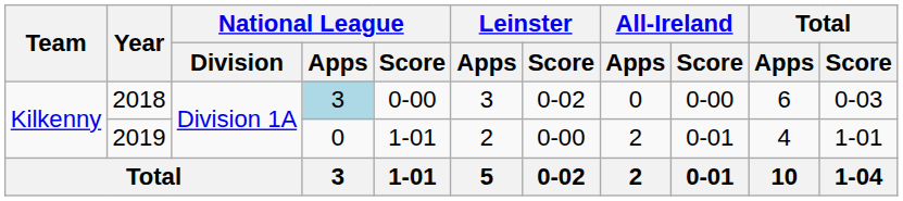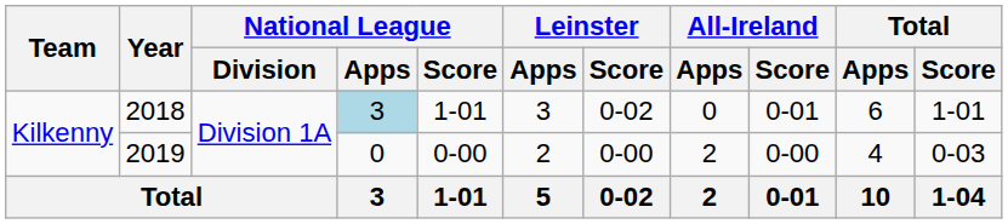 <table class="wikitable" style="text-align:center">
 <tr>
 <th rowspan="2">Team</th>
 <th rowspan="2">Year</th>
 <th colspan="3"><a href='#'>National League</a></th>
 <th colspan="2"><a href='#'>Leinster</a></th>
 <th colspan="2"><a href='#'>All-Ireland</a></th>
 <th colspan="2">Total</th>
 </tr>
 <tr>
 <th>Division</th>
 <th>Apps</th>
 <th>Score</th>
 <th>Apps</th>
 <th>Score</th>
 <th>Apps</th>
 <th>Score</th>
 <th>Apps</th>
 <th>Score</th>
 </tr>
 <tr>
 <td rowspan="2"><a href='#'>Kilkenny</a></td>
 <td>2018</td>
 <td rowspan="2"><a href='#'>Division 1A</a></td>
 <td style="background: lightblue;">3</td>
-<td>0-00</td>
+<td>1-01</td>
 <td>3</td>
 <td>0-02</td>
 <td>0</td>
-<td>0-00</td>
+<td>0-01</td>
 <td>6</td>
-<td>0-03</td>
+<td>1-01</td>
 </tr>
 <tr>
 <td>2019</td>
 <td>0</td>
-<td>1-01</td>
+<td>0-00</td>
 <td>2</td>
 <td>0-00</td>
 <td>2</td>
-<td>0-01</td>
+<td>0-00</td>
 <td>4</td>
-<td>1-01</td>
+<td>0-03</td>
 </tr>
 <tr>
 <th colspan="3">Total</th>
 <th>3</th>
 <th>1-01</th>
 <th>5</th>
 <th>0-02</th>
 <th>2</th>
 <th>0-01</th>
 <th>10</th>
 <th>1-04</th>
 </tr>
 </table>
